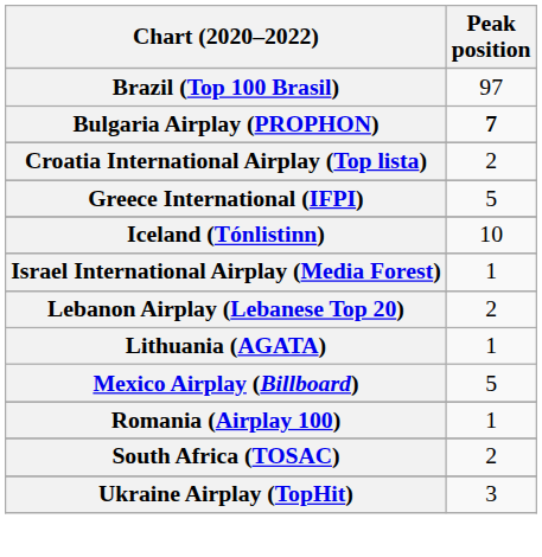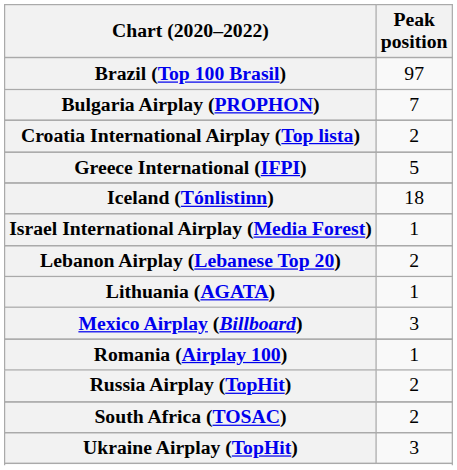 <table class="wikitable sortable plainrowheaders" style="text-align:center">
 <tr>
 <th scope="col">Chart (2020–2022)</th>
 <th scope="col">Peak<br>position</th>
 </tr>
 <tr>
 </tr>
 <tr>
 </tr>
 <tr>
 </tr>
 <tr>
 </tr>
 <tr>
 <th scope="row">Brazil (<a href='#'>Top 100 Brasil</a>)</th>
 <td>97</td>
 </tr>
 <tr>
 <th scope="row">Bulgaria Airplay (<a href='#'>PROPHON</a>)</th>
-<td><strong>7</strong></td>
+<td>7</td>
 </tr>
 <tr>
 </tr>
 <tr>
 </tr>
 <tr>
 </tr>
 <tr>
 </tr>
 <tr>
 <th scope="row">Croatia International Airplay (<a href='#'>Top lista</a>)</th>
 <td>2</td>
 </tr>
 <tr>
 </tr>
 <tr>
 </tr>
 <tr>
 </tr>
 <tr>
 </tr>
 <tr>
 </tr>
 <tr>
 </tr>
 <tr>
 </tr>
 <tr>
 <th scope="row">Greece International (<a href='#'>IFPI</a>)</th>
 <td>5</td>
 </tr>
 <tr>
 </tr>
 <tr>
 </tr>
 <tr>
 </tr>
 <tr>
 </tr>
 <tr>
 <th scope="row">Iceland (<a href='#'>Tónlistinn</a>)</th>
-<td>10</td>
+<td>18</td>
 </tr>
 <tr>
 </tr>
 <tr>
 <th scope="row">Israel International Airplay (<a href='#'>Media Forest</a>)</th>
 <td>1</td>
 </tr>
 <tr>
 </tr>
 <tr>
 <th scope="row">Lebanon Airplay (<a href='#'>Lebanese Top 20</a>)</th>
 <td>2</td>
 </tr>
 <tr>
 <th scope="row">Lithuania (<a href='#'>AGATA</a>)</th>
 <td>1</td>
 </tr>
 <tr>
 <th scope="row"><a href='#'>Mexico Airplay</a> (<em><a href='#'>Billboard</a></em>)</th>
-<td>5</td>
+<td>3</td>
 </tr>
 <tr>
 </tr>
 <tr>
 </tr>
 <tr>
 </tr>
 <tr>
 </tr>
 <tr>
 </tr>
 <tr>
 </tr>
 <tr>
 <th scope="row">Romania (<a href='#'>Airplay 100</a>)</th>
 <td>1</td>
+</tr>
+<tr>
+<th scope="row">Russia Airplay (<a href='#'>TopHit</a>)</th>
+<td>2</td>
 </tr>
 <tr>
 </tr>
 <tr>
 </tr>
 <tr>
 <th scope="row">South Africa (<a href='#'>TOSAC</a>)</th>
 <td>2</td>
 </tr>
 <tr>
 </tr>
 <tr>
 </tr>
 <tr>
 </tr>
 <tr>
 <th scope="row">Ukraine Airplay (<a href='#'>TopHit</a>)</th>
 <td>3</td>
 </tr>
 <tr>
 </tr>
 <tr>
 </tr>
 <tr>
 </tr>
 <tr>
 </tr>
 <tr>
 </tr>
 <tr>
 </tr>
 </table>
